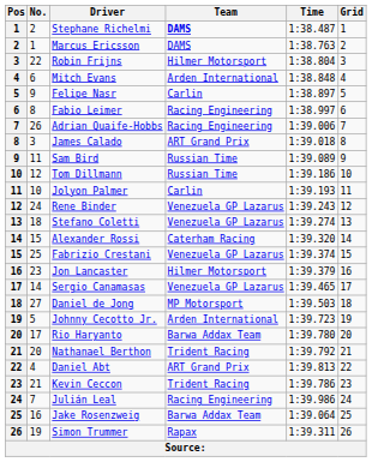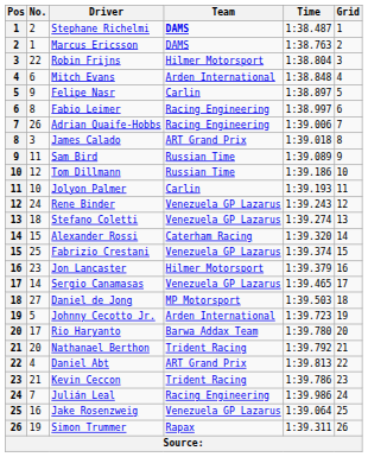 <table class="wikitable" style="font-size:85%">
 <tr>
 <th>Pos</th>
 <th>No.</th>
 <th>Driver</th>
 <th>Team</th>
 <th>Time</th>
 <th>Grid</th>
 </tr>
 <tr>
 <th>1</th>
 <td>2</td>
 <td> <a href='#'>Stephane Richelmi</a></td>
 <td><strong><a href='#'>DAMS</a></strong></td>
 <td>1:38.487</td>
 <td>1</td>
 </tr>
 <tr>
 <th>2</th>
 <td>1</td>
 <td> <a href='#'>Marcus Ericsson</a></td>
 <td><a href='#'>DAMS</a></td>
 <td>1:38.763</td>
 <td>2</td>
 </tr>
 <tr>
 <th>3</th>
 <td>22</td>
 <td> <a href='#'>Robin Frijns</a></td>
 <td><a href='#'>Hilmer Motorsport</a></td>
 <td>1:38.804</td>
 <td>3</td>
 </tr>
 <tr>
 <th>4</th>
 <td>6</td>
 <td> <a href='#'>Mitch Evans</a></td>
 <td><a href='#'>Arden International</a></td>
 <td>1:38.848</td>
 <td>4</td>
 </tr>
 <tr>
 <th>5</th>
 <td>9</td>
 <td> <a href='#'>Felipe Nasr</a></td>
 <td><a href='#'>Carlin</a></td>
 <td>1:38.897</td>
 <td>5</td>
 </tr>
 <tr>
 <th>6</th>
 <td>8</td>
 <td> <a href='#'>Fabio Leimer</a></td>
 <td><a href='#'>Racing Engineering</a></td>
 <td>1:38.997</td>
 <td>6</td>
 </tr>
 <tr>
 <th>7</th>
 <td>26</td>
 <td> <a href='#'>Adrian Quaife-Hobbs</a></td>
 <td><a href='#'>Racing Engineering</a></td>
 <td>1:39.006</td>
 <td>7</td>
 </tr>
 <tr>
 <th>8</th>
 <td>3</td>
 <td> <a href='#'>James Calado</a></td>
 <td><a href='#'>ART Grand Prix</a></td>
 <td>1:39.018</td>
 <td>8</td>
 </tr>
 <tr>
 <th>9</th>
 <td>11</td>
 <td> <a href='#'>Sam Bird</a></td>
 <td><a href='#'>Russian Time</a></td>
 <td>1:39.089</td>
 <td>9</td>
 </tr>
 <tr>
 <th>10</th>
 <td>12</td>
 <td> <a href='#'>Tom Dillmann</a></td>
 <td><a href='#'>Russian Time</a></td>
 <td>1:39.186</td>
 <td>10</td>
 </tr>
 <tr>
 <th>11</th>
 <td>10</td>
 <td> <a href='#'>Jolyon Palmer</a></td>
 <td><a href='#'>Carlin</a></td>
 <td>1:39.193</td>
 <td>11</td>
 </tr>
 <tr>
 <th>12</th>
 <td>24</td>
 <td> <a href='#'>Rene Binder</a></td>
 <td><a href='#'>Venezuela GP Lazarus</a></td>
 <td>1:39.243</td>
 <td>12</td>
 </tr>
 <tr>
 <th>13</th>
 <td>18</td>
 <td> <a href='#'>Stefano Coletti</a></td>
 <td><a href='#'>Venezuela GP Lazarus</a></td>
 <td>1:39.274</td>
 <td>13</td>
 </tr>
 <tr>
 <th>14</th>
 <td>15</td>
 <td> <a href='#'>Alexander Rossi</a></td>
 <td><a href='#'>Caterham Racing</a></td>
 <td>1:39.320</td>
 <td>14</td>
 </tr>
 <tr>
 <th>15</th>
 <td>25</td>
 <td> <a href='#'>Fabrizio Crestani</a></td>
 <td><a href='#'>Venezuela GP Lazarus</a></td>
 <td>1:39.374</td>
 <td>15</td>
 </tr>
 <tr>
 <th>16</th>
 <td>23</td>
 <td> <a href='#'>Jon Lancaster</a></td>
 <td><a href='#'>Hilmer Motorsport</a></td>
 <td>1:39.379</td>
 <td>16</td>
 </tr>
 <tr>
 <th>17</th>
 <td>14</td>
 <td> <a href='#'>Sergio Canamasas</a></td>
 <td><a href='#'>Venezuela GP Lazarus</a></td>
 <td>1:39.465</td>
 <td>17</td>
 </tr>
 <tr>
 <th>18</th>
 <td>27</td>
 <td> <a href='#'>Daniel de Jong</a></td>
 <td><a href='#'>MP Motorsport</a></td>
 <td>1:39.503</td>
 <td>18</td>
 </tr>
 <tr>
 <th>19</th>
 <td>5</td>
 <td> <a href='#'>Johnny Cecotto Jr.</a></td>
 <td><a href='#'>Arden International</a></td>
 <td>1:39.723</td>
 <td>19</td>
 </tr>
 <tr>
 <th>20</th>
 <td>17</td>
 <td> <a href='#'>Rio Haryanto</a></td>
 <td><a href='#'>Barwa Addax Team</a></td>
 <td>1:39.780</td>
 <td>20</td>
 </tr>
 <tr>
 <th>21</th>
 <td>20</td>
 <td> <a href='#'>Nathanael Berthon</a></td>
 <td><a href='#'>Trident Racing</a></td>
 <td>1:39.792</td>
 <td>21</td>
 </tr>
 <tr>
 <th>22</th>
 <td>4</td>
 <td> <a href='#'>Daniel Abt</a></td>
 <td><a href='#'>ART Grand Prix</a></td>
 <td>1:39.813</td>
 <td>22</td>
 </tr>
 <tr>
 <th>23</th>
 <td>21</td>
 <td> <a href='#'>Kevin Ceccon</a></td>
 <td><a href='#'>Trident Racing</a></td>
 <td>1:39.786</td>
 <td>23</td>
 </tr>
 <tr>
 <th>24</th>
 <td>7</td>
 <td> <a href='#'>Julián Leal</a></td>
 <td><a href='#'>Racing Engineering</a></td>
 <td>1:39.986</td>
 <td>24</td>
 </tr>
 <tr>
 <th>25</th>
 <td>16</td>
 <td> <a href='#'>Jake Rosenzweig</a></td>
-<td><a href='#'>Barwa Addax Team</a></td>
+<td><a href='#'>Venezuela GP Lazarus</a></td>
 <td>1:39.064</td>
 <td>25</td>
 </tr>
 <tr>
 <th>26</th>
 <td>19</td>
 <td> <a href='#'>Simon Trummer</a></td>
 <td><a href='#'>Rapax</a></td>
 <td>1:39.311</td>
 <td>26</td>
 </tr>
 <tr>
 <th colspan="8">Source:</th>
 </tr>
 </table>
